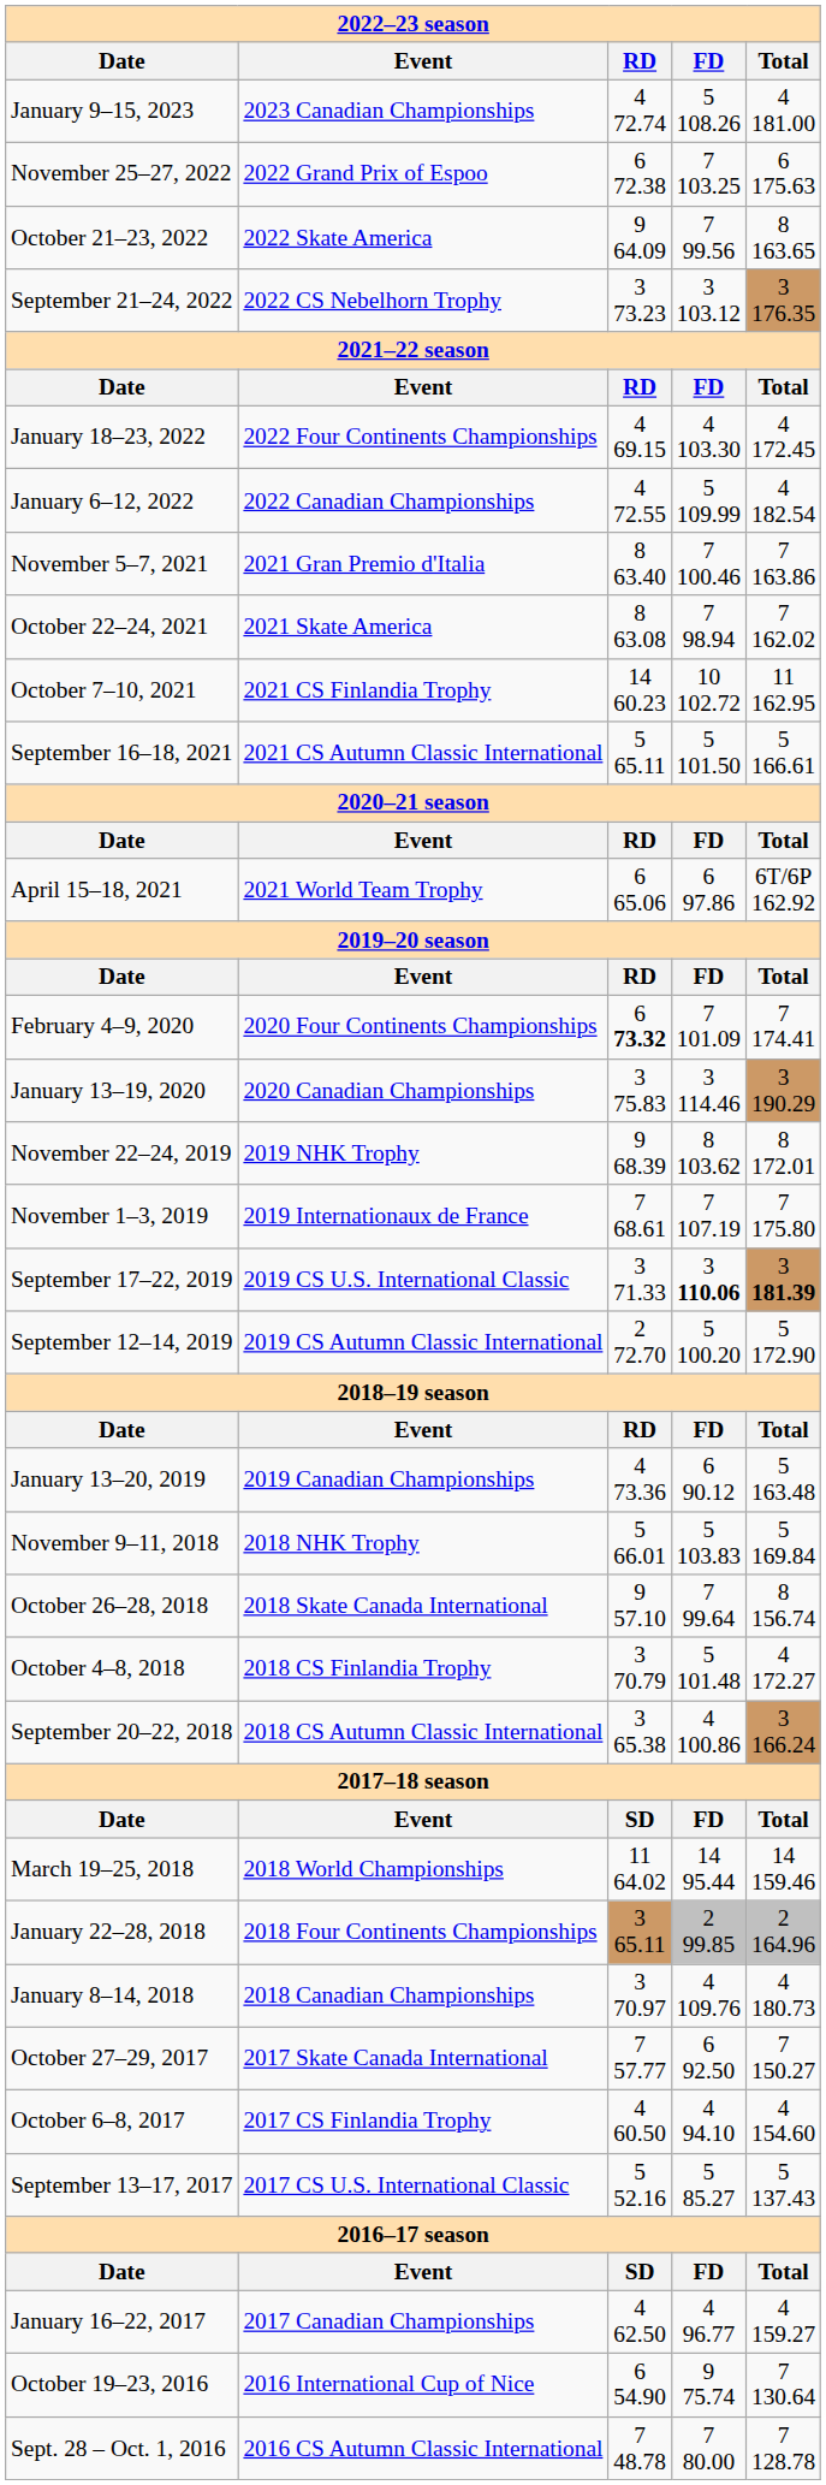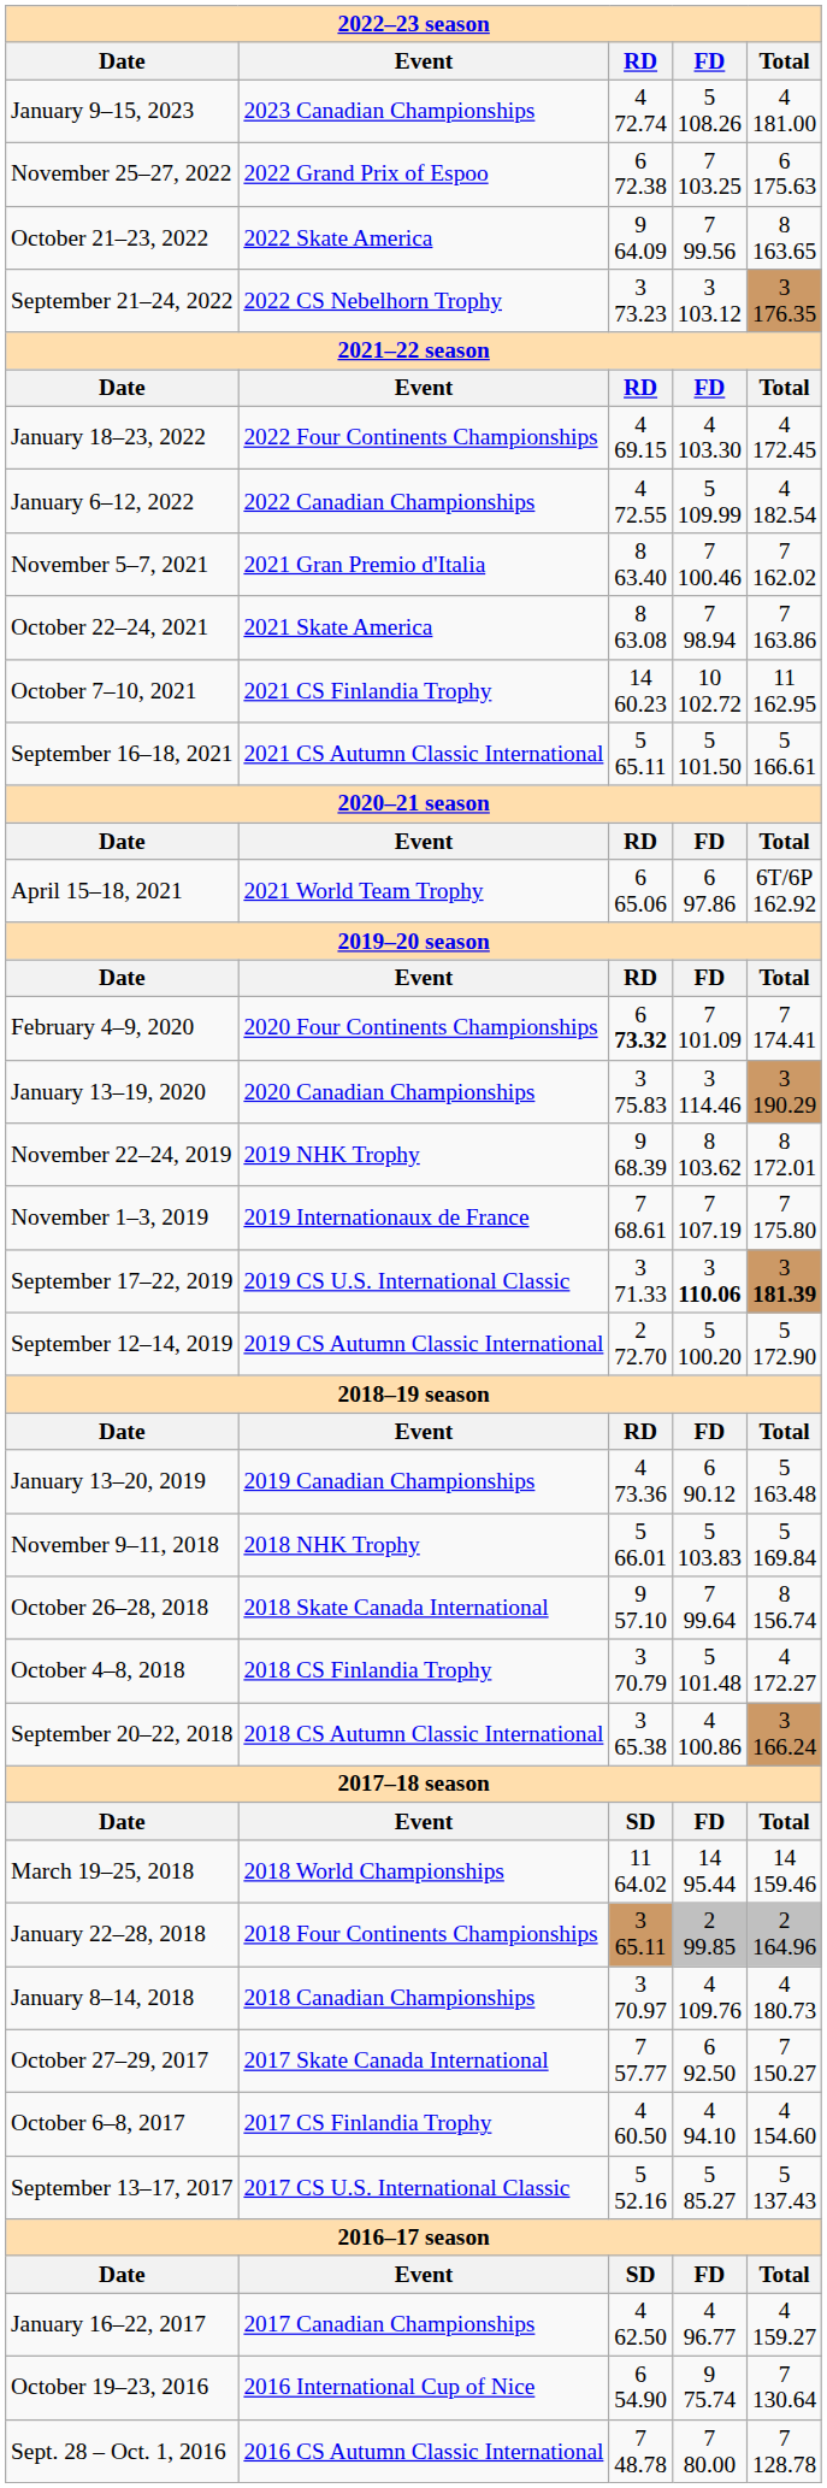 <table class="wikitable">
 <tr>
 <td style="background-color: #ffdead; " colspan=5 align=center><a href='#'><strong>2022–23 season</strong></a></td>
 </tr>
 <tr>
 <th>Date</th>
 <th>Event</th>
 <th><a href='#'>RD</a></th>
 <th><a href='#'>FD</a></th>
 <th>Total</th>
 </tr>
 <tr>
 <td>January 9–15, 2023</td>
 <td><a href='#'>2023 Canadian Championships</a></td>
 <td align=center>4 <br> 72.74</td>
 <td align=center>5 <br> 108.26</td>
 <td align=center>4 <br> 181.00</td>
 </tr>
 <tr>
 <td>November 25–27, 2022</td>
 <td><a href='#'>2022 Grand Prix of Espoo</a></td>
 <td align=center>6 <br> 72.38</td>
 <td align=center>7 <br> 103.25</td>
 <td align=center>6 <br> 175.63</td>
 </tr>
 <tr>
 <td>October 21–23, 2022</td>
 <td><a href='#'>2022 Skate America</a></td>
 <td align=center>9 <br> 64.09</td>
 <td align=center>7 <br> 99.56</td>
 <td align=center>8 <br> 163.65</td>
 </tr>
 <tr>
 <td>September 21–24, 2022</td>
 <td><a href='#'>2022 CS Nebelhorn Trophy</a></td>
 <td align=center>3 <br> 73.23</td>
 <td align=center>3 <br> 103.12</td>
 <td align=center bgcolor=cc9966>3 <br> 176.35</td>
 </tr>
 <tr>
 <td style="background-color: #ffdead; " colspan=5 align=center><a href='#'><strong>2021–22 season</strong></a></td>
 </tr>
 <tr>
 <th>Date</th>
 <th>Event</th>
 <th><a href='#'>RD</a></th>
 <th><a href='#'>FD</a></th>
 <th>Total</th>
 </tr>
 <tr>
 <td>January 18–23, 2022</td>
 <td><a href='#'>2022 Four Continents Championships</a></td>
 <td align=center>4 <br> 69.15</td>
 <td align=center>4 <br> 103.30</td>
 <td align=center>4 <br> 172.45</td>
 </tr>
 <tr>
 <td>January 6–12, 2022</td>
 <td><a href='#'>2022 Canadian Championships</a></td>
 <td align=center>4 <br> 72.55</td>
 <td align=center>5 <br> 109.99</td>
 <td align=center>4 <br> 182.54</td>
 </tr>
 <tr>
 <td>November 5–7, 2021</td>
 <td><a href='#'>2021 Gran Premio d'Italia</a></td>
 <td align=center>8 <br> 63.40</td>
 <td align=center>7 <br> 100.46</td>
-<td align=center>7 <br> 163.86</td>
+<td align=center>7 <br> 162.02</td>
 </tr>
 <tr>
 <td>October 22–24, 2021</td>
 <td><a href='#'>2021 Skate America</a></td>
 <td align=center>8 <br> 63.08</td>
 <td align=center>7 <br> 98.94</td>
-<td align=center>7 <br> 162.02</td>
+<td align=center>7 <br> 163.86</td>
 </tr>
 <tr>
 <td>October 7–10, 2021</td>
 <td><a href='#'>2021 CS Finlandia Trophy</a></td>
 <td align=center>14 <br> 60.23</td>
 <td align=center>10 <br> 102.72</td>
 <td align=center>11 <br> 162.95</td>
 </tr>
 <tr>
 <td>September 16–18, 2021</td>
 <td><a href='#'>2021 CS Autumn Classic International</a></td>
 <td align=center>5 <br> 65.11</td>
 <td align=center>5 <br> 101.50</td>
 <td align=center>5 <br> 166.61</td>
 </tr>
 <tr>
 <td colspan="5" style="background-color: #ffdead; " align="center"><a href='#'><strong>2020–21 season</strong></a></td>
 </tr>
 <tr>
 <th>Date</th>
 <th>Event</th>
 <th>RD</th>
 <th>FD</th>
 <th>Total</th>
 </tr>
 <tr>
 <td>April 15–18, 2021</td>
 <td><a href='#'>2021 World Team Trophy</a></td>
 <td align=center>6 <br> 65.06</td>
 <td align=center>6 <br> 97.86</td>
 <td align=center>6T/6P <br> 162.92</td>
 </tr>
 <tr>
 <th colspan="5" style="background-color: #ffdead; " align="center"><a href='#'><strong>2019–20 season</strong></a></th>
 </tr>
 <tr>
 <th>Date</th>
 <th>Event</th>
 <th>RD</th>
 <th>FD</th>
 <th>Total</th>
 </tr>
 <tr>
 <td>February 4–9, 2020</td>
 <td><a href='#'>2020 Four Continents Championships</a></td>
 <td align=center>6 <br> <strong>73.32</strong></td>
 <td align=center>7 <br> 101.09</td>
 <td align=center>7 <br> 174.41</td>
 </tr>
 <tr>
 <td>January 13–19, 2020</td>
 <td><a href='#'>2020 Canadian Championships</a></td>
 <td align=center>3 <br> 75.83</td>
 <td align=center>3 <br> 114.46</td>
 <td align=center bgcolor=cc9966>3 <br> 190.29</td>
 </tr>
 <tr>
 <td>November 22–24, 2019</td>
 <td><a href='#'>2019 NHK Trophy</a></td>
 <td align=center>9 <br> 68.39</td>
 <td align=center>8 <br> 103.62</td>
 <td align=center>8 <br> 172.01</td>
 </tr>
 <tr>
 <td>November 1–3, 2019</td>
 <td><a href='#'>2019 Internationaux de France</a></td>
 <td align=center>7 <br> 68.61</td>
 <td align=center>7 <br> 107.19</td>
 <td align=center>7 <br> 175.80</td>
 </tr>
 <tr>
 <td>September 17–22, 2019</td>
 <td><a href='#'>2019 CS U.S. International Classic</a></td>
 <td align=center>3 <br> 71.33</td>
 <td align=center>3 <br> <strong>110.06</strong></td>
 <td align=center bgcolor=cc9966>3 <br> <strong>181.39</strong></td>
 </tr>
 <tr>
 <td>September 12–14, 2019</td>
 <td><a href='#'>2019 CS Autumn Classic International</a></td>
 <td align=center>2 <br> 72.70</td>
 <td align=center>5 <br> 100.20</td>
 <td align=center>5 <br> 172.90</td>
 </tr>
 <tr>
 <th style="background-color: #ffdead;" colspan=5 align="center"><strong>2018–19 season</strong></th>
 </tr>
 <tr>
 <th>Date</th>
 <th>Event</th>
 <th>RD</th>
 <th>FD</th>
 <th>Total</th>
 </tr>
 <tr>
 <td>January 13–20, 2019</td>
 <td><a href='#'>2019 Canadian Championships</a></td>
 <td align=center>4 <br> 73.36</td>
 <td align=center>6 <br> 90.12</td>
 <td align=center>5 <br> 163.48</td>
 </tr>
 <tr>
 <td>November 9–11, 2018</td>
 <td><a href='#'>2018 NHK Trophy</a></td>
 <td align=center>5 <br> 66.01</td>
 <td align=center>5 <br> 103.83</td>
 <td align=center>5 <br> 169.84</td>
 </tr>
 <tr>
 <td>October 26–28, 2018</td>
 <td><a href='#'>2018 Skate Canada International</a></td>
 <td align=center>9 <br> 57.10</td>
 <td align=center>7 <br> 99.64</td>
 <td align=center>8 <br> 156.74</td>
 </tr>
 <tr>
 <td>October 4–8, 2018</td>
 <td><a href='#'>2018 CS Finlandia Trophy</a></td>
 <td align=center>3 <br> 70.79</td>
 <td align=center>5 <br> 101.48</td>
 <td align=center>4 <br> 172.27</td>
 </tr>
 <tr>
 <td>September 20–22, 2018</td>
 <td><a href='#'>2018 CS Autumn Classic International</a></td>
 <td align=center>3 <br> 65.38</td>
 <td align=center>4 <br> 100.86</td>
 <td align=center bgcolor=cc9966>3 <br> 166.24</td>
 </tr>
 <tr>
 <th style="background-color: #ffdead;" colspan=5 align="center"><strong>2017–18 season</strong></th>
 </tr>
 <tr>
 <th>Date</th>
 <th>Event</th>
 <th>SD</th>
 <th>FD</th>
 <th>Total</th>
 </tr>
 <tr>
 <td>March 19–25, 2018</td>
 <td><a href='#'>2018 World Championships</a></td>
 <td align=center>11 <br> 64.02</td>
 <td align=center>14 <br> 95.44</td>
 <td align=center>14 <br> 159.46</td>
 </tr>
 <tr>
 <td>January 22–28, 2018</td>
 <td><a href='#'>2018 Four Continents Championships</a></td>
 <td align="center" bgcolor=cc9966>3 <br> 65.11</td>
 <td align="center" bgcolor="silver">2 <br> 99.85</td>
 <td align="center" bgcolor="silver">2 <br> 164.96</td>
 </tr>
 <tr>
 <td>January 8–14, 2018</td>
 <td><a href='#'>2018 Canadian Championships</a></td>
 <td align=center>3 <br> 70.97</td>
 <td align=center>4 <br> 109.76</td>
 <td align=center>4 <br> 180.73</td>
 </tr>
 <tr>
 <td>October 27–29, 2017</td>
 <td><a href='#'>2017 Skate Canada International</a></td>
 <td align=center>7 <br> 57.77</td>
 <td align=center>6 <br> 92.50</td>
 <td align=center>7 <br> 150.27</td>
 </tr>
 <tr>
 <td>October 6–8, 2017</td>
 <td><a href='#'>2017 CS Finlandia Trophy</a></td>
 <td align=center>4 <br> 60.50</td>
 <td align=center>4 <br> 94.10</td>
 <td align=center>4 <br> 154.60</td>
 </tr>
 <tr>
 <td>September 13–17, 2017</td>
 <td><a href='#'>2017 CS U.S. International Classic</a></td>
 <td align=center>5 <br> 52.16</td>
 <td align=center>5 <br> 85.27</td>
 <td align=center>5 <br> 137.43</td>
 </tr>
 <tr>
 <th style="background-color: #ffdead;" colspan=5 align="center"><strong>2016–17 season</strong></th>
 </tr>
 <tr>
 <th>Date</th>
 <th>Event</th>
 <th>SD</th>
 <th>FD</th>
 <th>Total</th>
 </tr>
 <tr>
 <td>January 16–22, 2017</td>
 <td><a href='#'>2017 Canadian Championships</a></td>
 <td align=center>4 <br> 62.50</td>
 <td align=center>4 <br> 96.77</td>
 <td align=center>4 <br> 159.27</td>
 </tr>
 <tr>
 <td>October 19–23, 2016</td>
 <td><a href='#'>2016 International Cup of Nice</a></td>
 <td align=center>6 <br> 54.90</td>
 <td align=center>9 <br> 75.74</td>
 <td align=center>7 <br> 130.64</td>
 </tr>
 <tr>
 <td>Sept. 28 – Oct. 1, 2016</td>
 <td><a href='#'>2016 CS Autumn Classic International</a></td>
 <td align=center>7 <br> 48.78</td>
 <td align=center>7 <br> 80.00</td>
 <td align=center>7 <br> 128.78</td>
 </tr>
 </table>
